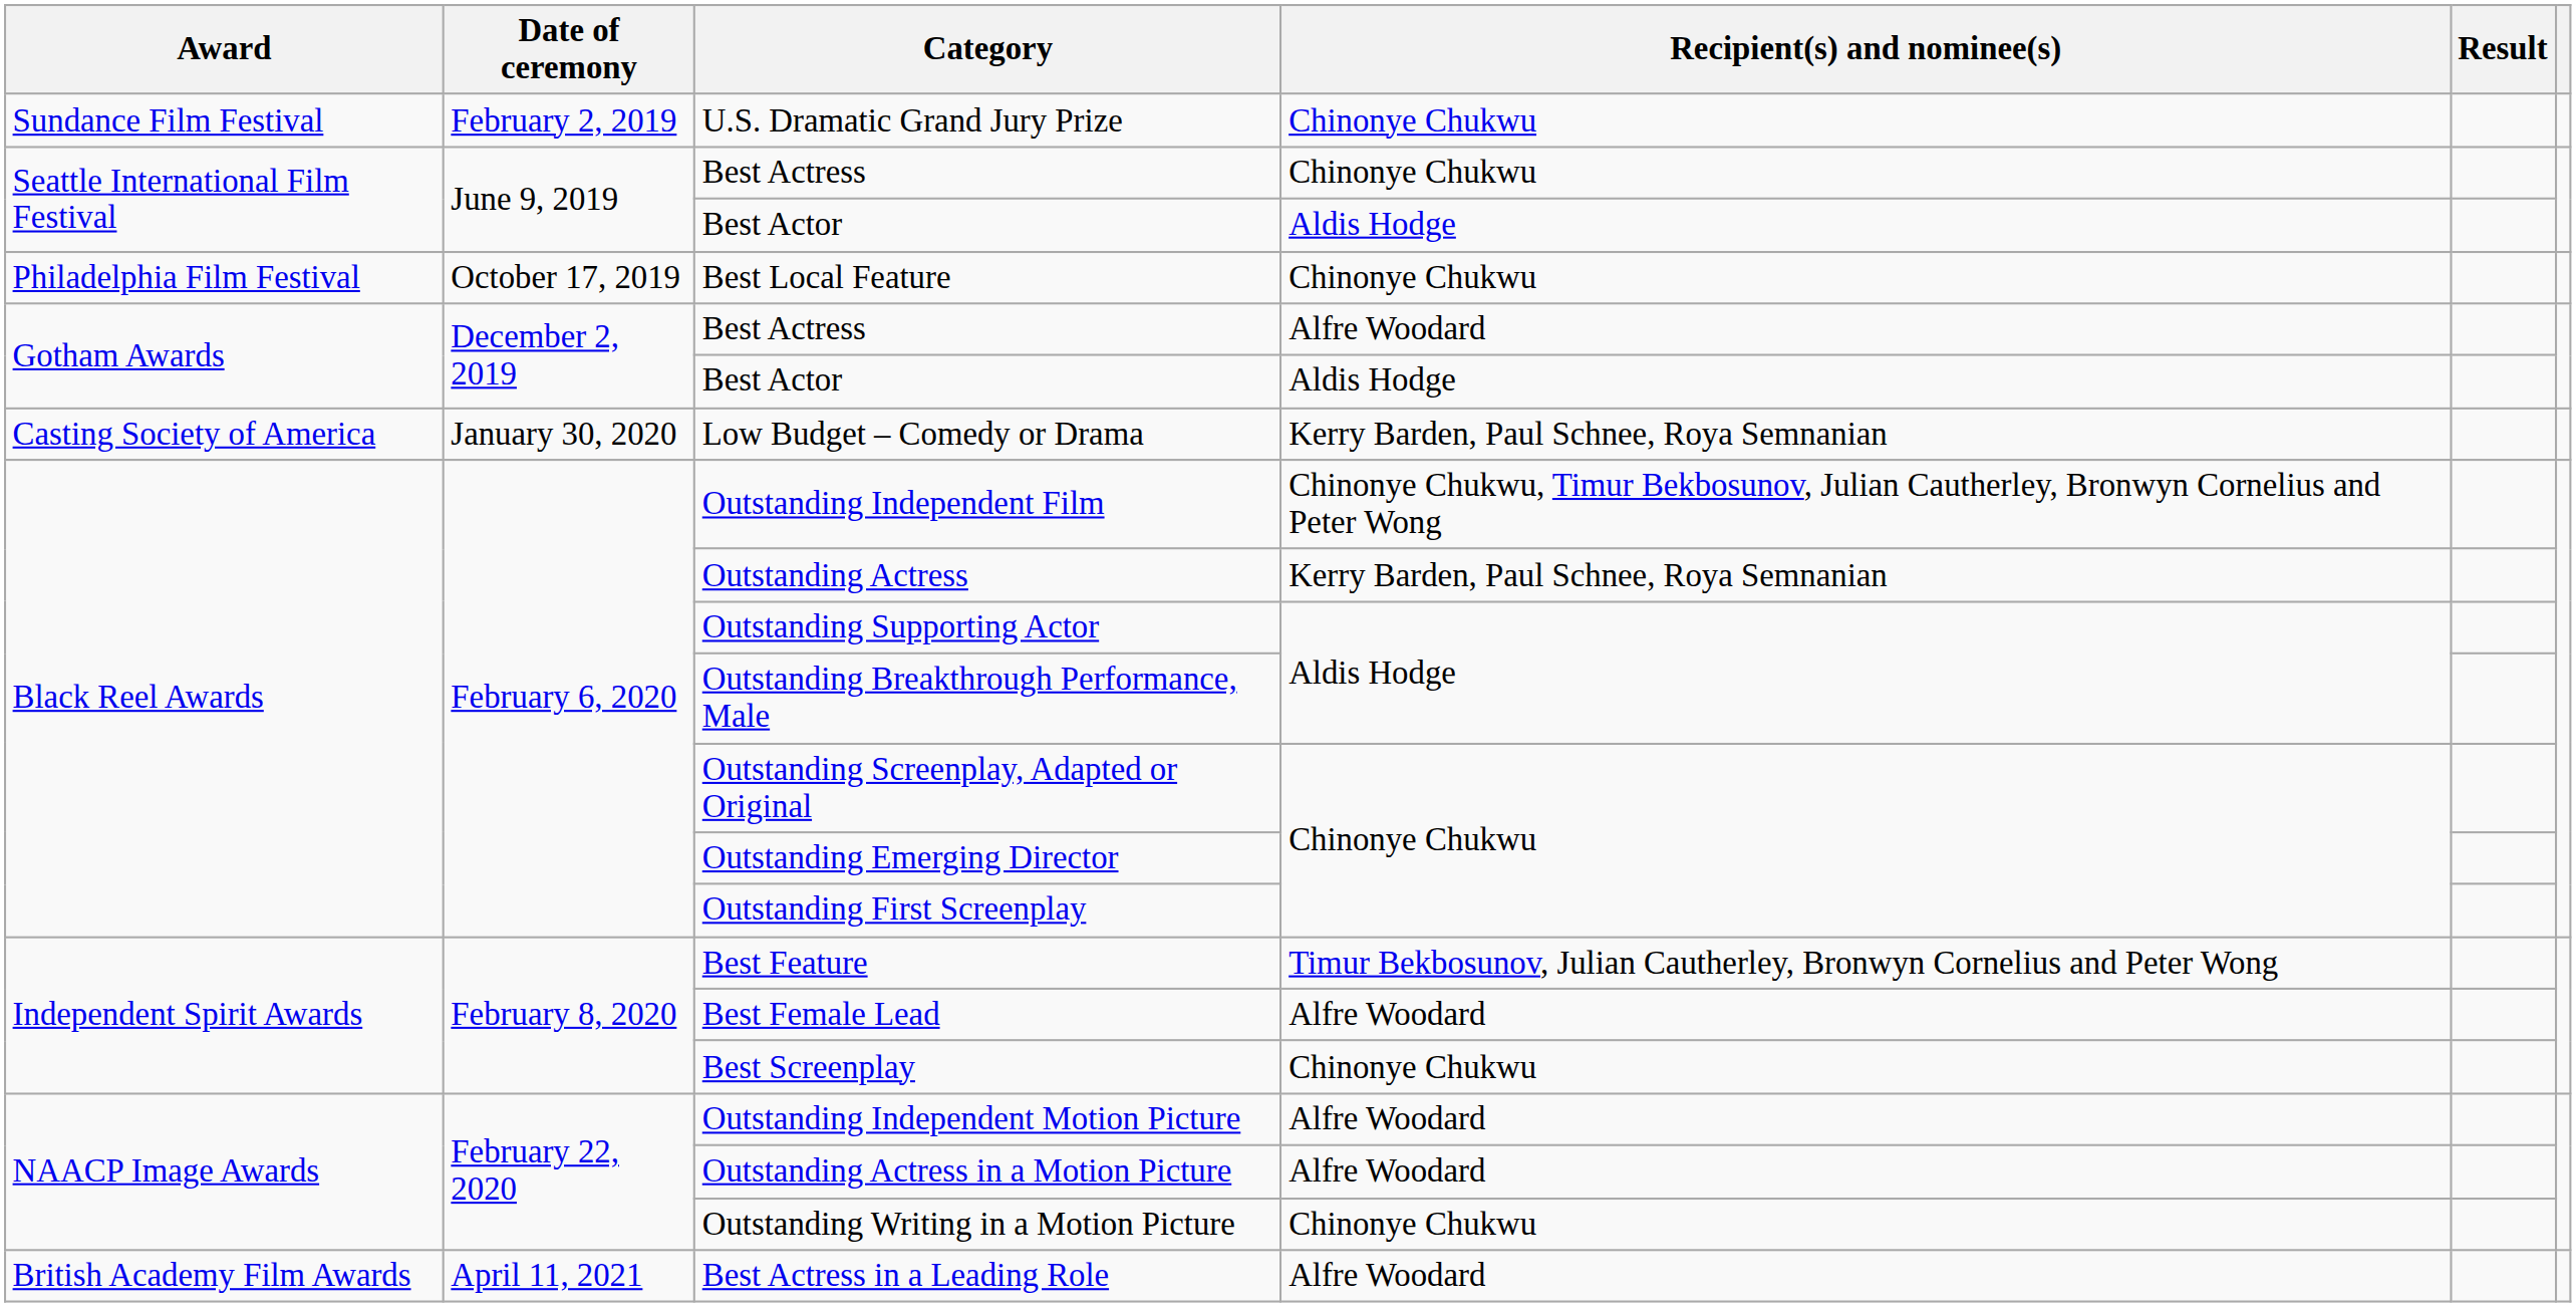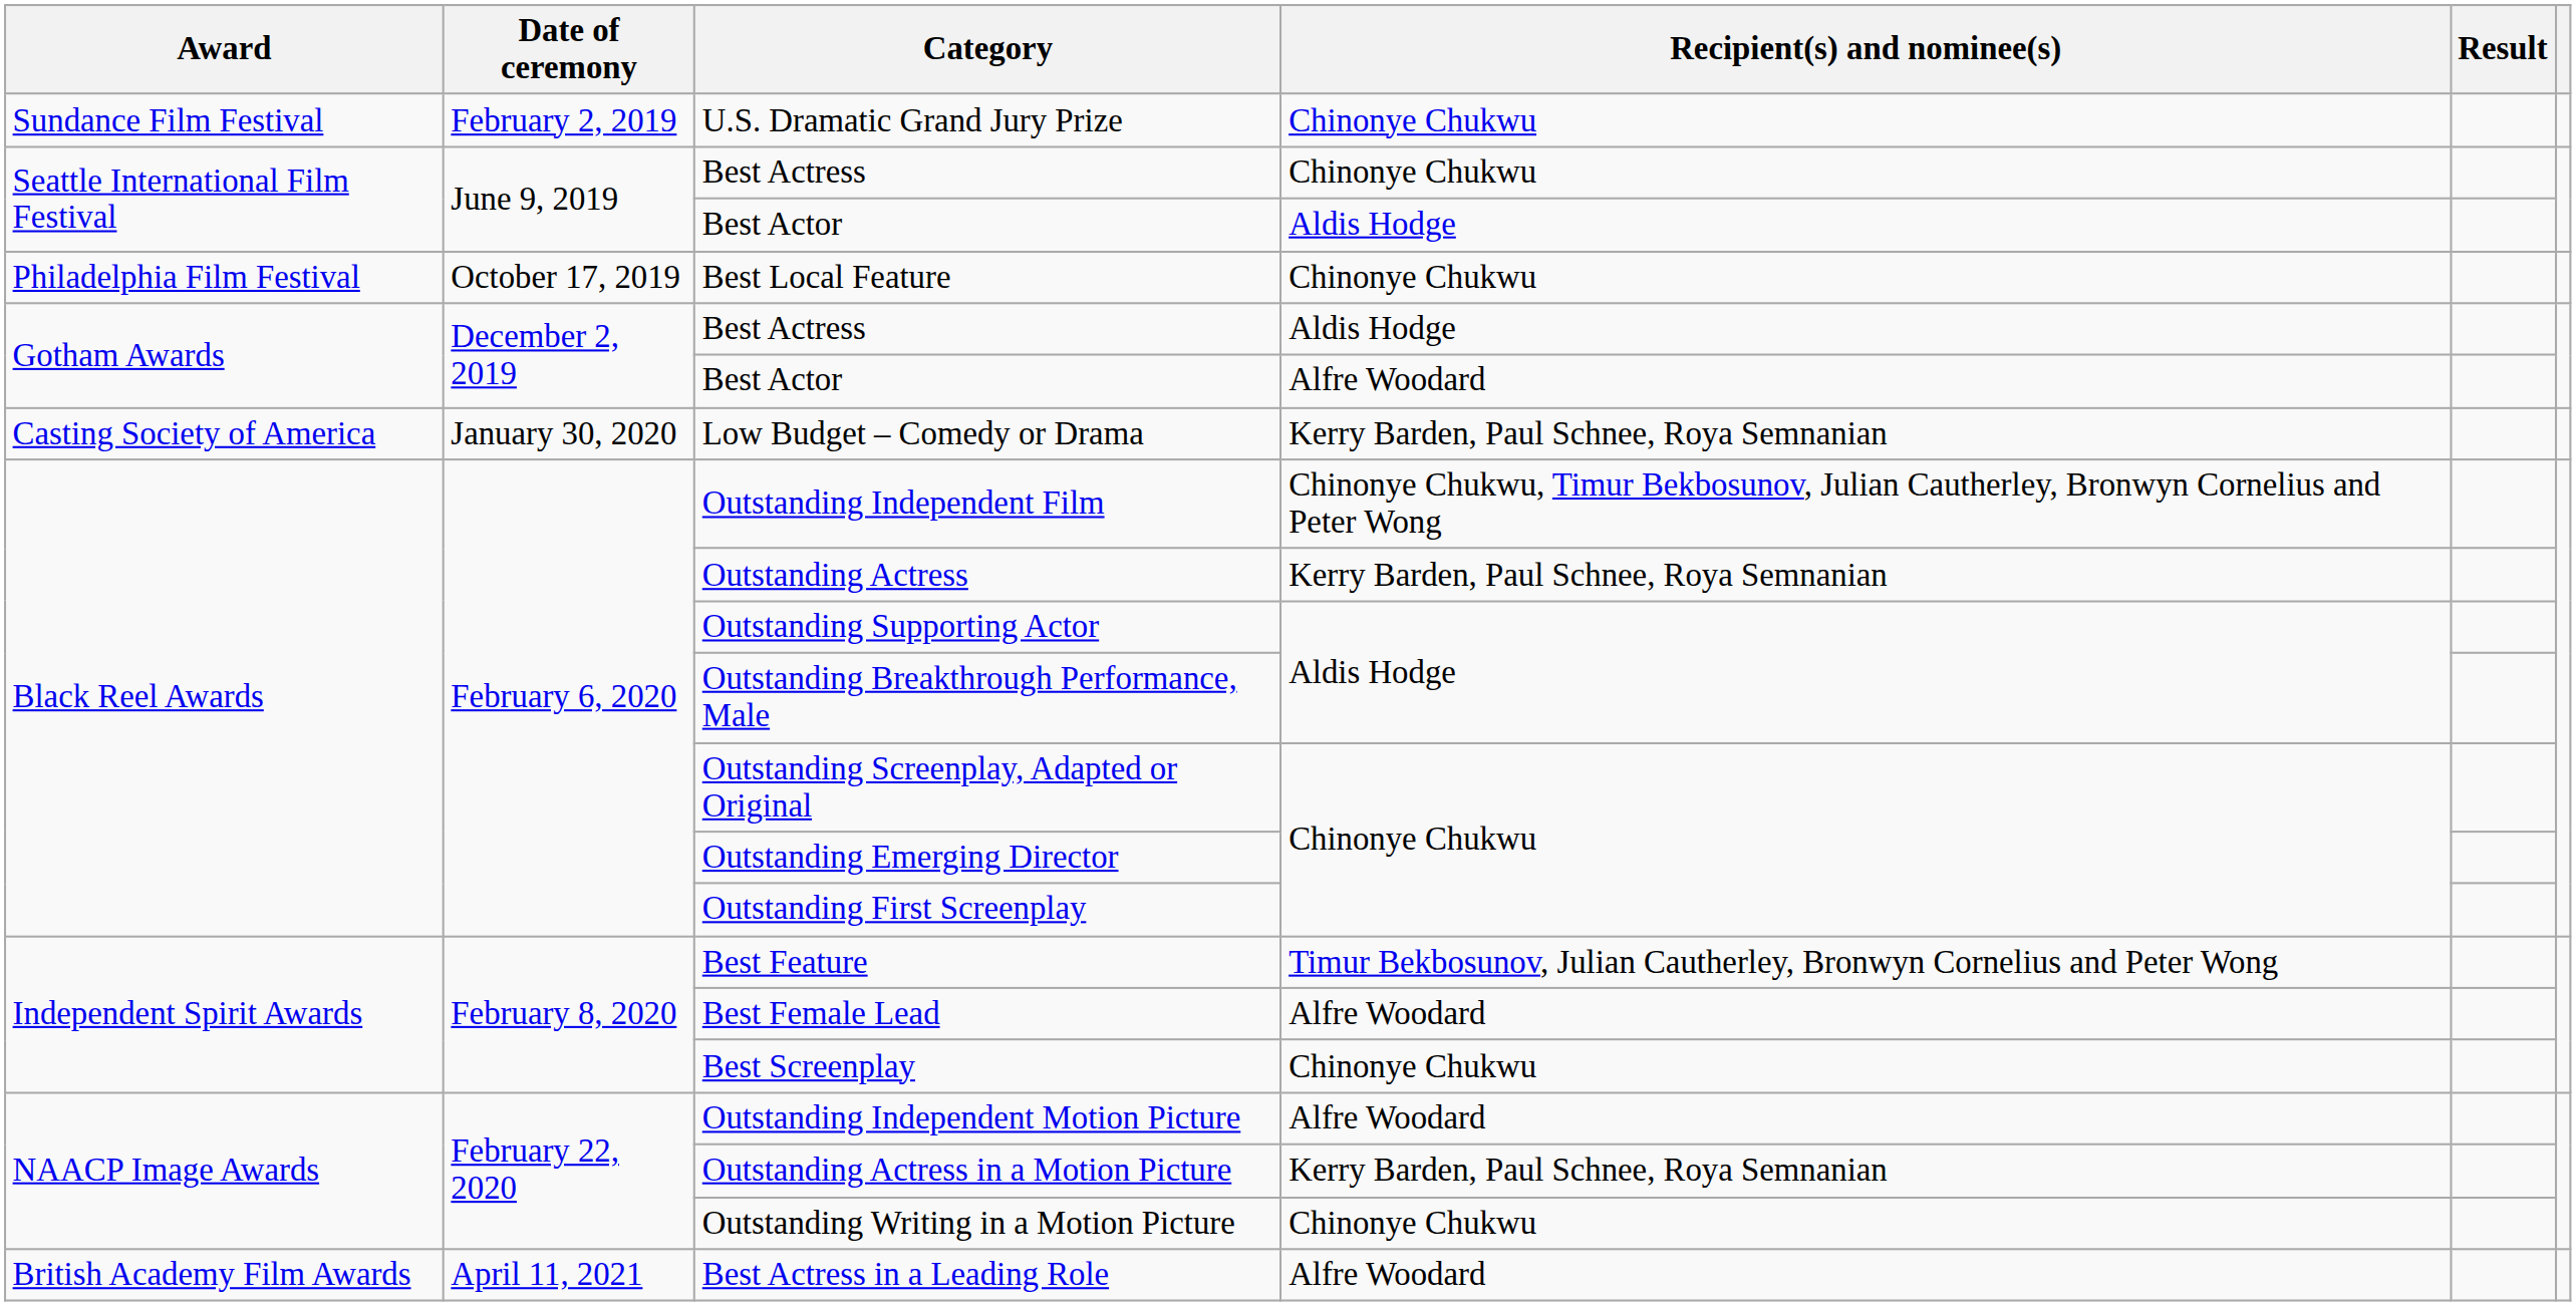 <table class="wikitable sortable plainrowheaders">
 <tr>
 <th scope="col">Award</th>
 <th scope="col">Date of ceremony</th>
 <th scope="col">Category</th>
 <th scope="col">Recipient(s) and nominee(s)</th>
 <th scope="col">Result</th>
 <th scope="col" class="unsortable"></th>
 </tr>
 <tr>
 <td><a href='#'>Sundance Film Festival</a></td>
 <td><a href='#'>February 2, 2019</a></td>
 <td>U.S. Dramatic Grand Jury Prize</td>
 <td><a href='#'>Chinonye Chukwu</a></td>
 <td></td>
 <td align=center></td>
 </tr>
 <tr>
 <td rowspan="2"><a href='#'>Seattle International Film Festival</a></td>
 <td rowspan="2">June 9, 2019</td>
 <td>Best Actress</td>
 <td>Chinonye Chukwu</td>
 <td></td>
 <td align=center rowspan="2"></td>
 </tr>
 <tr>
 <td>Best Actor</td>
 <td><a href='#'>Aldis Hodge</a></td>
 <td></td>
 </tr>
 <tr>
 <td><a href='#'>Philadelphia Film Festival</a></td>
 <td>October 17, 2019</td>
 <td>Best Local Feature</td>
 <td>Chinonye Chukwu</td>
 <td></td>
 <td align=center></td>
 </tr>
 <tr>
 <td rowspan="2"><a href='#'>Gotham Awards</a></td>
 <td rowspan="2"><a href='#'>December 2, 2019</a></td>
 <td>Best Actress</td>
-<td>Alfre Woodard</td>
+<td>Aldis Hodge</td>
 <td></td>
 <td align=center rowspan="2"></td>
 </tr>
 <tr>
 <td>Best Actor</td>
-<td>Aldis Hodge</td>
+<td>Alfre Woodard</td>
 <td></td>
 </tr>
 <tr>
 <td><a href='#'>Casting Society of America</a></td>
 <td>January 30, 2020</td>
 <td>Low Budget – Comedy or Drama</td>
 <td>Kerry Barden, Paul Schnee, Roya Semnanian</td>
 <td></td>
 <td align=center></td>
 </tr>
 <tr>
 <td rowspan="7"><a href='#'>Black Reel Awards</a></td>
 <td rowspan="7"><a href='#'>February 6, 2020</a></td>
 <td><a href='#'>Outstanding Independent Film</a></td>
 <td>Chinonye Chukwu, <a href='#'>Timur Bekbosunov</a>, Julian Cautherley, Bronwyn Cornelius and Peter Wong</td>
 <td></td>
 <td align=center rowspan="7"></td>
 </tr>
 <tr>
 <td><a href='#'>Outstanding Actress</a></td>
 <td>Kerry Barden, Paul Schnee, Roya Semnanian</td>
 <td></td>
 </tr>
 <tr>
 <td><a href='#'>Outstanding Supporting Actor</a></td>
 <td rowspan="2">Aldis Hodge</td>
 <td></td>
 </tr>
 <tr>
 <td><a href='#'>Outstanding Breakthrough Performance, Male</a></td>
 <td></td>
 </tr>
 <tr>
 <td><a href='#'>Outstanding Screenplay, Adapted or Original</a></td>
 <td rowspan="3">Chinonye Chukwu</td>
 <td></td>
 </tr>
 <tr>
 <td><a href='#'>Outstanding Emerging Director</a></td>
 <td></td>
 </tr>
 <tr>
 <td><a href='#'>Outstanding First Screenplay</a></td>
 <td></td>
 </tr>
 <tr>
 <td rowspan="3"><a href='#'>Independent Spirit Awards</a></td>
 <td rowspan="3"><a href='#'>February 8, 2020</a></td>
 <td><a href='#'>Best Feature</a></td>
 <td><a href='#'>Timur Bekbosunov</a>, Julian Cautherley, Bronwyn Cornelius and Peter Wong</td>
 <td></td>
 <td align=center rowspan="3"></td>
 </tr>
 <tr>
 <td><a href='#'>Best Female Lead</a></td>
 <td>Alfre Woodard</td>
 <td></td>
 </tr>
 <tr>
 <td><a href='#'>Best Screenplay</a></td>
 <td>Chinonye Chukwu</td>
 <td></td>
 </tr>
 <tr>
 <td rowspan="3"><a href='#'>NAACP Image Awards</a></td>
 <td rowspan="3"><a href='#'>February 22, 2020</a></td>
 <td><a href='#'>Outstanding Independent Motion Picture</a></td>
 <td>Alfre Woodard</td>
 <td></td>
 <td align=center rowspan="3"></td>
 </tr>
 <tr>
 <td><a href='#'>Outstanding Actress in a Motion Picture</a></td>
-<td>Alfre Woodard</td>
+<td>Kerry Barden, Paul Schnee, Roya Semnanian</td>
 <td></td>
 </tr>
 <tr>
 <td>Outstanding Writing in a Motion Picture</td>
 <td>Chinonye Chukwu</td>
 <td></td>
 </tr>
 <tr>
 <td><a href='#'>British Academy Film Awards</a></td>
 <td><a href='#'>April 11, 2021</a></td>
 <td><a href='#'>Best Actress in a Leading Role</a></td>
 <td>Alfre Woodard</td>
 <td></td>
 <td align=center></td>
 </tr>
 </table>
